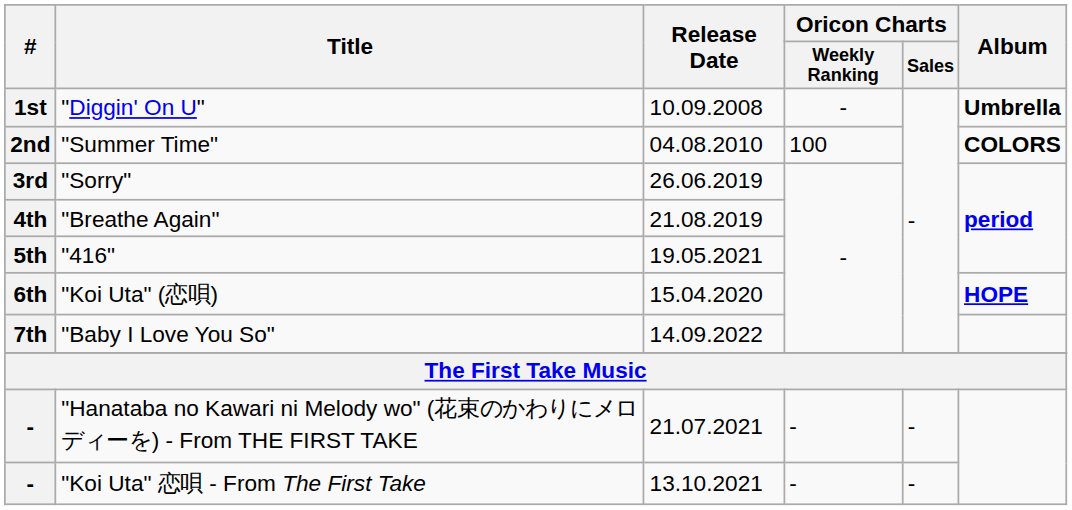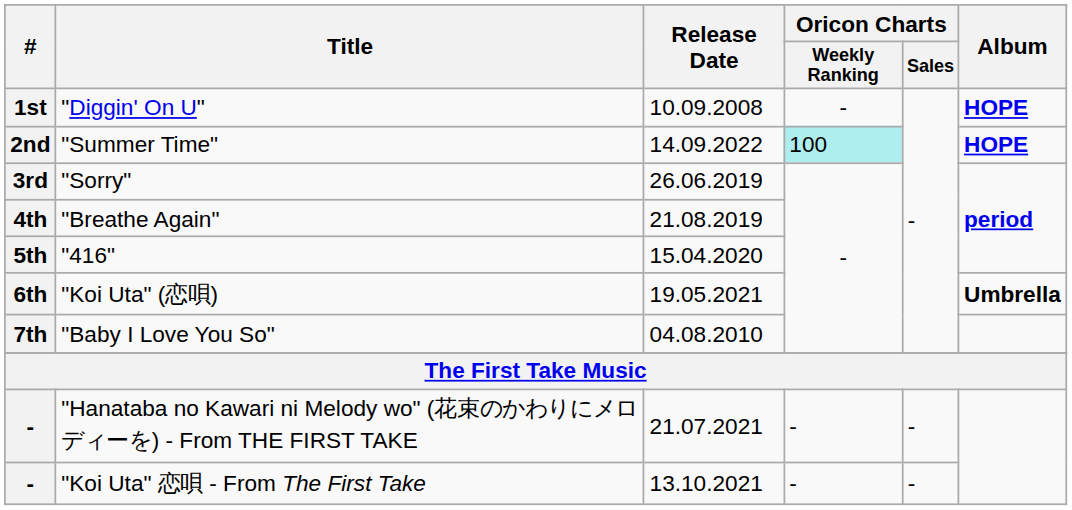 <table class="wikitable" style="font-size:small;">
 <tr>
 <th rowspan="2">#</th>
 <th rowspan="2">Title</th>
 <th rowspan="2">Release Date</th>
 <th colspan="2">Oricon Charts</th>
 <th rowspan="2">Album</th>
 </tr>
 <tr>
 <th style="font-size:80%;">Weekly Ranking</th>
 <th style="font-size:80%;">Sales</th>
 </tr>
 <tr>
 <th>1st</th>
 <td>"<a href='#'>Diggin' On U</a>"</td>
 <td>10.09.2008</td>
 <td style="text-align: center;">-</td>
 <td rowspan="7">-</td>
-<td><strong>Umbrella</strong></td>
+<td><strong><a href='#'>HOPE</a></strong></td>
 </tr>
 <tr>
 <th>2nd</th>
 <td>"Summer Time"</td>
-<td>04.08.2010</td>
-<td>100</td>
-<td><strong>COLORS</strong></td>
+<td>14.09.2022</td>
+<td style="background: paleturquoise;">100</td>
+<td><strong><a href='#'>HOPE</a></strong></td>
 </tr>
 <tr>
 <th>3rd</th>
 <td>"Sorry"</td>
 <td>26.06.2019</td>
 <td rowspan="5" style="text-align: center;">-</td>
 <td rowspan="3"><strong><a href='#'>period</a></strong></td>
 </tr>
 <tr>
 <th>4th</th>
 <td>"Breathe Again"</td>
 <td>21.08.2019</td>
 </tr>
 <tr>
 <th>5th</th>
 <td>"416"</td>
-<td>19.05.2021</td>
+<td>15.04.2020</td>
 </tr>
 <tr>
 <th>6th</th>
 <td>"Koi Uta" (恋唄)</td>
-<td>15.04.2020</td>
-<td><strong><a href='#'>HOPE</a></strong></td>
+<td>19.05.2021</td>
+<td><strong>Umbrella</strong></td>
 </tr>
 <tr>
 <th>7th</th>
 <td>"Baby I Love You So"</td>
-<td>14.09.2022</td>
+<td>04.08.2010</td>
 <td></td>
 </tr>
 <tr>
 </tr>
 <tr>
 <th colspan="6"><a href='#'>The First Take Music</a></th>
 </tr>
 <tr>
 <th>-</th>
 <td>"Hanataba no Kawari ni Melody wo" (花束のかわりにメロディーを) - From THE FIRST TAKE</td>
 <td>21.07.2021</td>
 <td>-</td>
 <td>-</td>
 <td rowspan="2"></td>
 </tr>
 <tr>
 <th>-</th>
 <td>"Koi Uta" 恋唄 - From <em>The First Take</em></td>
 <td>13.10.2021</td>
 <td>-</td>
 <td>-</td>
 </tr>
 </table>
